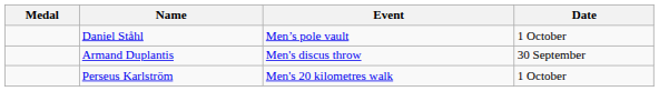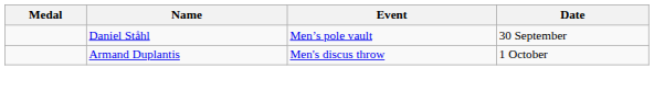 <table class="wikitable" style="font-size:90%" width=60%>
 <tr>
 <th>Medal</th>
 <th>Name</th>
 <th>Event</th>
 <th>Date</th>
 </tr>
 <tr>
 <td></td>
 <td><a href='#'>Daniel Ståhl</a></td>
 <td><a href='#'>Men’s pole vault</a></td>
-<td>1 October</td>
+<td>30 September</td>
 </tr>
 <tr>
 <td></td>
 <td><a href='#'>Armand Duplantis</a></td>
 <td><a href='#'>Men's discus throw</a></td>
-<td>30 September</td>
-</tr>
-<tr>
-<td></td>
-<td><a href='#'>Perseus Karlström</a></td>
-<td><a href='#'>Men's 20 kilometres walk</a></td>
 <td>1 October</td>
 </tr>
 </table>
